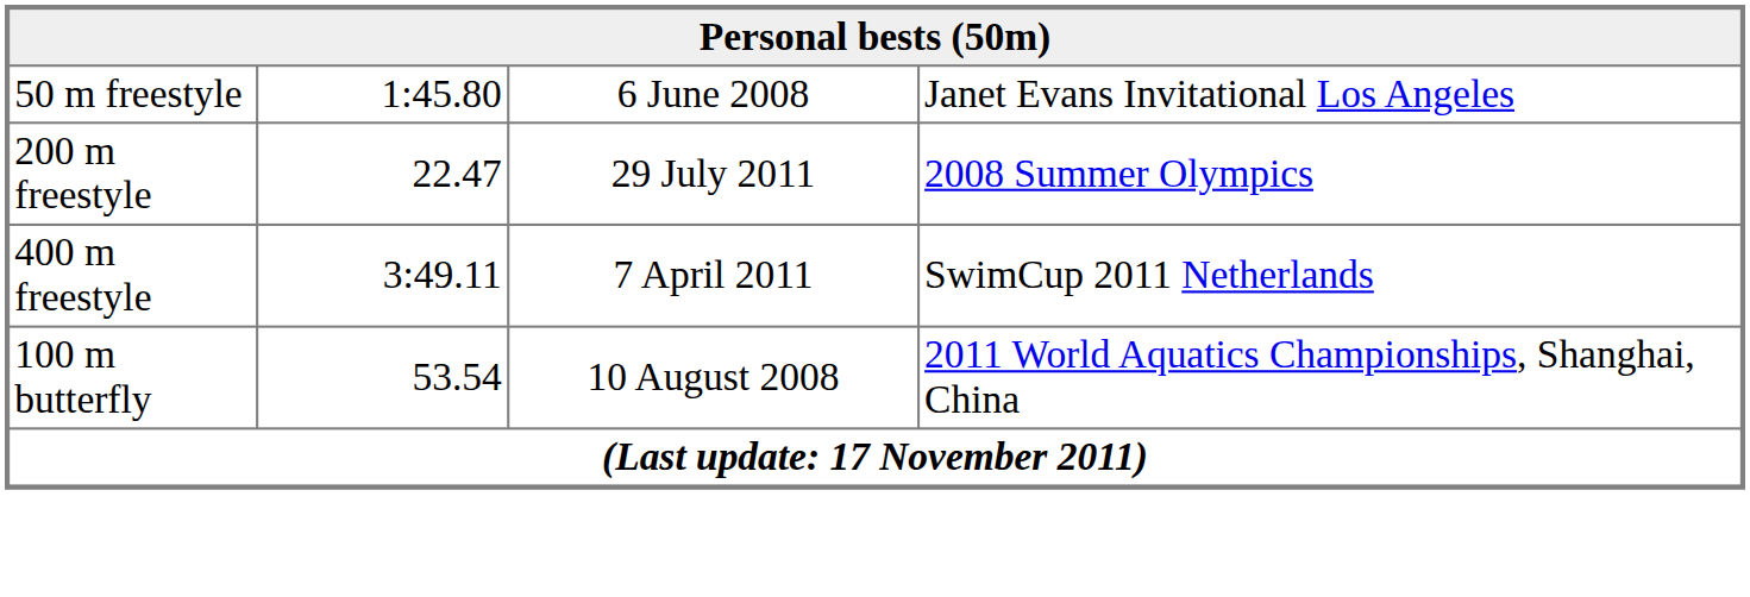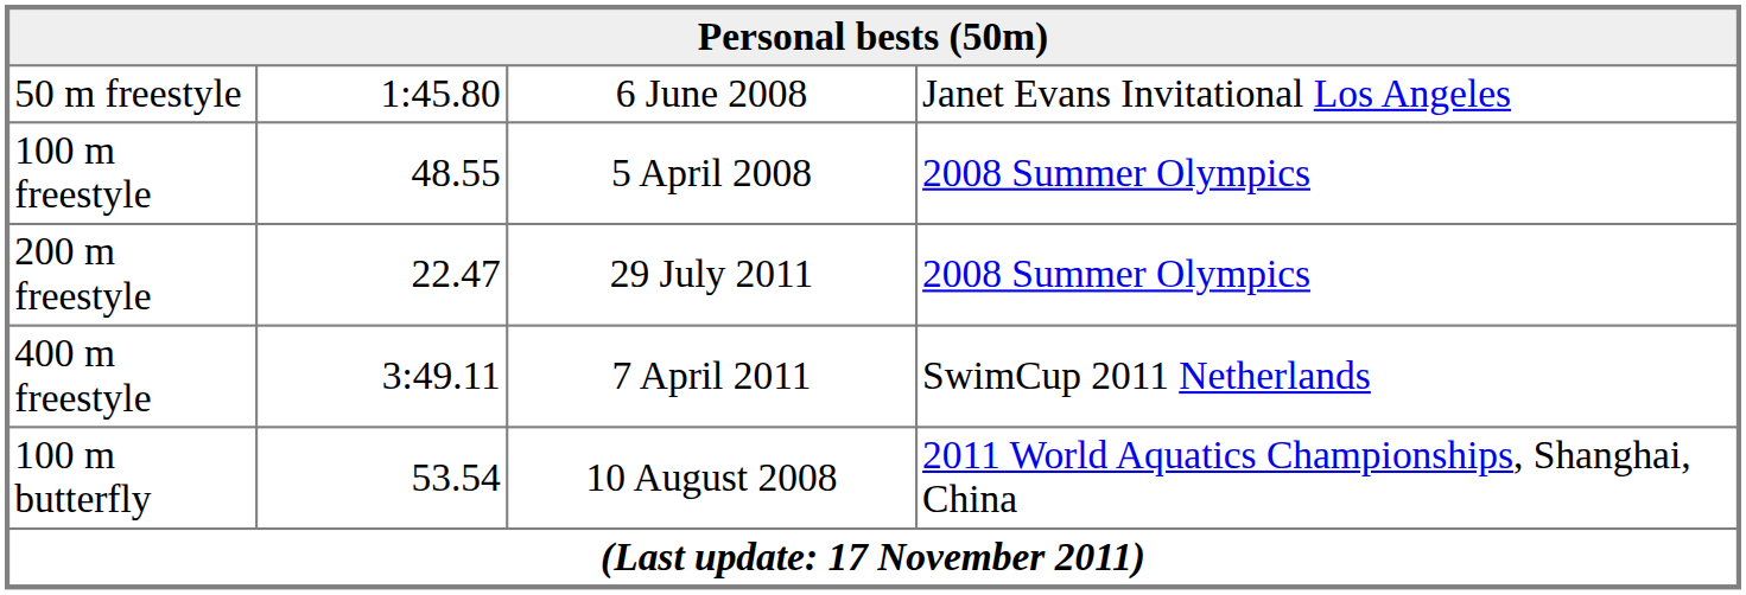 <table style="border-style:solid;border-width:1px;border-color:#808080;background-color:#808080;width=700px;" cellspacing="1" cellpadding="2" width="700px">
 <tr bgcolor="#efefef">
 <th colspan=4>Personal bests (50m)</th>
 </tr>
 <tr bgcolor="#FFFFFF" align="left">
 <td>50 m freestyle</td>
 <td align="right">1:45.80</td>
 <td align="center" style="width:10em;">6 June 2008</td>
 <td align="left">Janet Evans Invitational <a href='#'>Los Angeles</a></td>
+</tr>
+<tr bgcolor="#FFFFFF" align="left">
+<td>100 m freestyle</td>
+<td align="right" style="width:6em;">48.55</td>
+<td align="center" style="width:10em;">5 April 2008</td>
+<td align="left"><a href='#'>2008 Summer Olympics</a></td>
 </tr>
 <tr bgcolor="#FFFFFF" align="left">
 <td>200 m freestyle</td>
 <td align="right" style="width:6em;">22.47</td>
 <td align="center">29 July 2011</td>
 <td align="left"><a href='#'>2008 Summer Olympics</a></td>
 </tr>
 <tr bgcolor="#FFFFFF" align="left">
 <td>400 m freestyle</td>
 <td align="right">3:49.11</td>
 <td align="center">7 April 2011</td>
 <td align="left">SwimCup 2011 <a href='#'>Netherlands</a></td>
 </tr>
 <tr bgcolor="#FFFFFF" align="left">
 <td>100 m butterfly</td>
 <td align="right">53.54</td>
 <td align="center">10 August 2008</td>
 <td align="left"><a href='#'>2011 World Aquatics Championships</a>, Shanghai, China</td>
 </tr>
 <tr bgcolor="#FFFFFF" align="center">
 <th colspan=4><em>(Last update: 17 November 2011)</em></th>
 </tr>
 </table>
